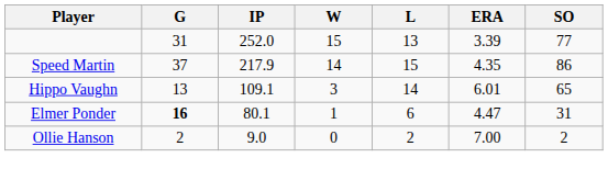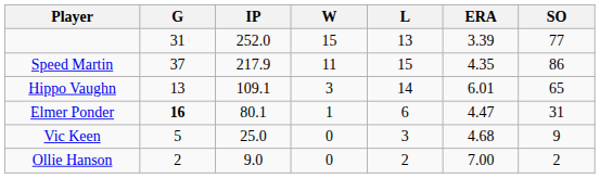 <table class="wikitable sortable">
 <tr>
 <th bgcolor="#DDDDFF" width="16%">Player</th>
 <th bgcolor="#DDDDFF" width="9%">G</th>
 <th bgcolor="#DDDDFF" width="9%">IP</th>
 <th bgcolor="#DDDDFF" width="9%">W</th>
 <th bgcolor="#DDDDFF" width="9%">L</th>
 <th bgcolor="#DDDDFF" width="9%">ERA</th>
 <th bgcolor="#DDDDFF" width="9%">SO</th>
 </tr>
 <tr align="center">
 <td></td>
 <td>31</td>
 <td>252.0</td>
 <td>15</td>
 <td>13</td>
 <td>3.39</td>
 <td>77</td>
 </tr>
 <tr align="center">
 <td><a href='#'>Speed Martin</a></td>
 <td>37</td>
 <td>217.9</td>
-<td>14</td>
+<td>11</td>
 <td>15</td>
 <td>4.35</td>
 <td>86</td>
 </tr>
 <tr align=center>
 <td><a href='#'>Hippo Vaughn</a></td>
 <td>13</td>
 <td>109.1</td>
 <td>3</td>
 <td>14</td>
 <td>6.01</td>
 <td>65</td>
 </tr>
 <tr align=center>
 <td><a href='#'>Elmer Ponder</a></td>
 <td><strong>16</strong></td>
 <td>80.1</td>
 <td>1</td>
 <td>6</td>
 <td>4.47</td>
 <td>31</td>
 </tr>
 <tr align=center>
+<td><a href='#'>Vic Keen</a></td>
+<td>5</td>
+<td>25.0</td>
+<td>0</td>
+<td>3</td>
+<td>4.68</td>
+<td>9</td>
+</tr>
+<tr align=center>
 <td><a href='#'>Ollie Hanson</a></td>
 <td>2</td>
 <td>9.0</td>
 <td>0</td>
 <td>2</td>
 <td>7.00</td>
 <td>2</td>
 </tr>
 </table>
